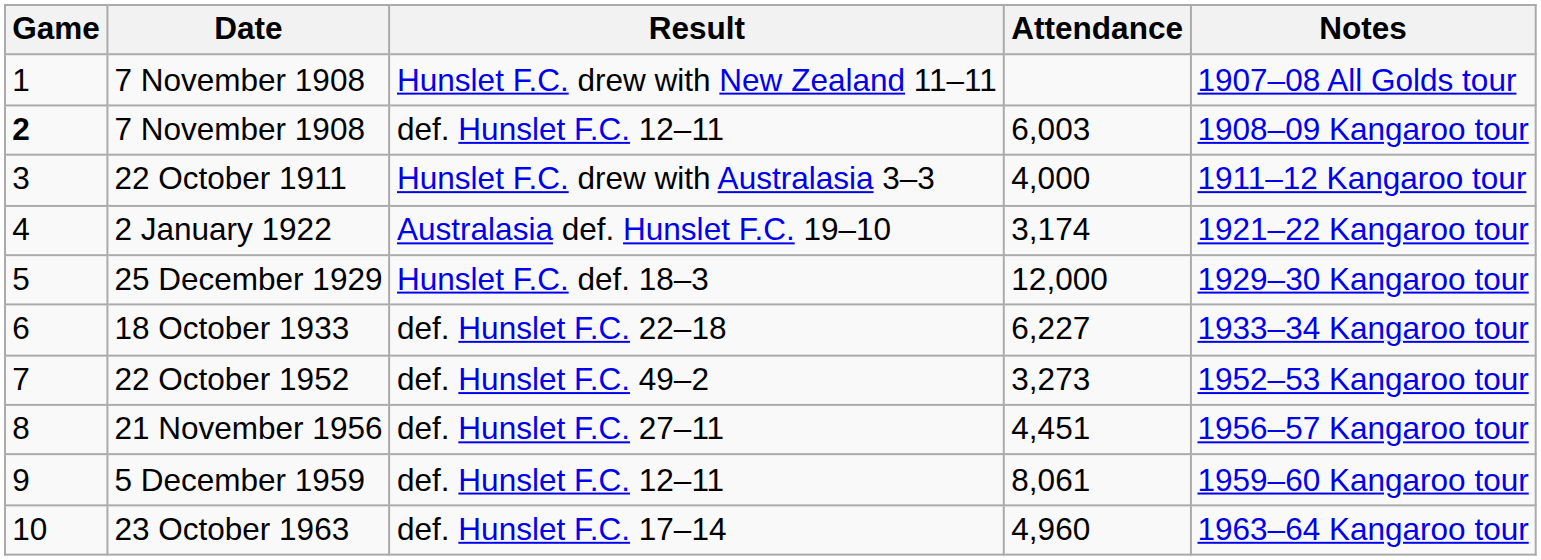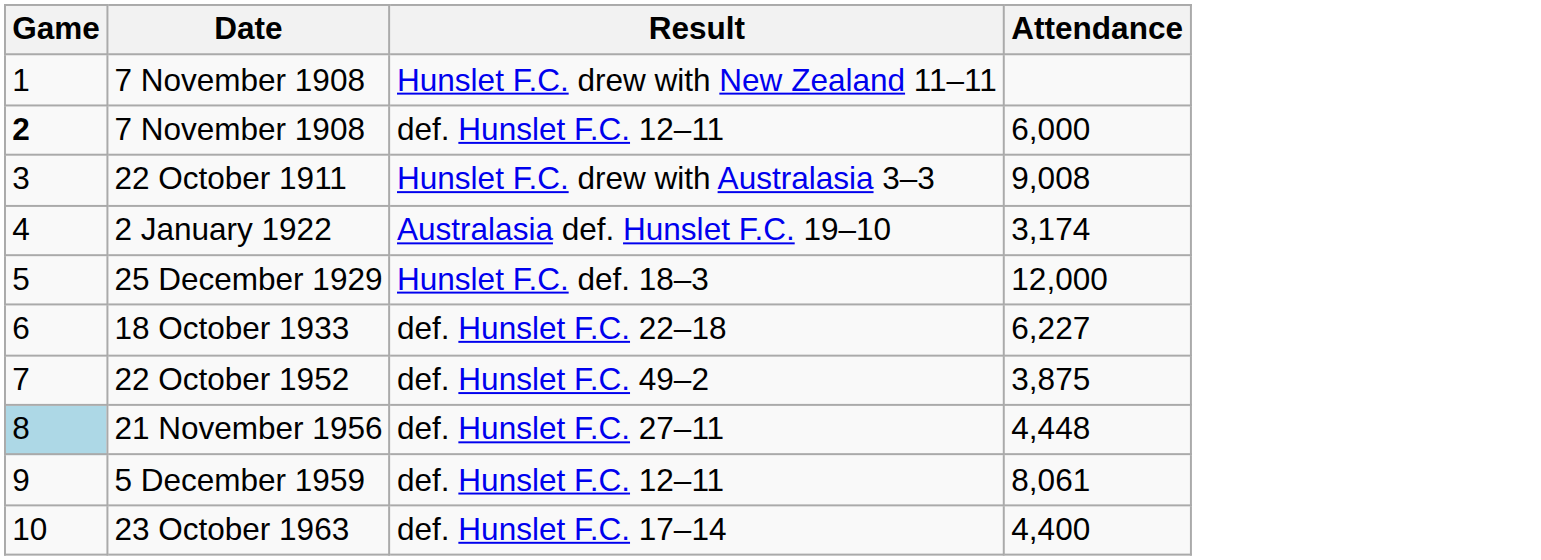 <table class="wikitable">
 <tr>
 <th>Game</th>
 <th>Date</th>
 <th>Result</th>
 <th>Attendance</th>
-<th>Notes</th>
 </tr>
 <tr>
 <td>1</td>
 <td>7 November 1908</td>
 <td> <a href='#'>Hunslet F.C.</a> drew with  <a href='#'>New Zealand</a> 11–11</td>
 <td></td>
-<td><a href='#'>1907–08 All Golds tour</a></td>
 </tr>
 <tr>
 <td><strong>2</strong></td>
 <td>7 November 1908</td>
 <td>  def.  <a href='#'>Hunslet F.C.</a> 12–11</td>
-<td>6,003</td>
-<td><a href='#'>1908–09 Kangaroo tour</a></td>
+<td>6,000</td>
 </tr>
 <tr>
 <td>3</td>
 <td>22 October 1911</td>
 <td> <a href='#'>Hunslet F.C.</a> drew with  <a href='#'>Australasia</a> 3–3</td>
-<td>4,000</td>
-<td><a href='#'>1911–12 Kangaroo tour</a></td>
+<td>9,008</td>
 </tr>
 <tr>
 <td>4</td>
 <td>2 January 1922</td>
 <td> <a href='#'>Australasia</a> def.  <a href='#'>Hunslet F.C.</a> 19–10</td>
 <td>3,174</td>
-<td><a href='#'>1921–22 Kangaroo tour</a></td>
 </tr>
 <tr>
 <td>5</td>
 <td>25 December 1929</td>
 <td> <a href='#'>Hunslet F.C.</a> def.   18–3</td>
 <td>12,000</td>
-<td><a href='#'>1929–30 Kangaroo tour</a></td>
 </tr>
 <tr>
 <td>6</td>
 <td>18 October 1933</td>
 <td>  def.  <a href='#'>Hunslet F.C.</a> 22–18</td>
 <td>6,227</td>
-<td><a href='#'>1933–34 Kangaroo tour</a></td>
 </tr>
 <tr>
 <td>7</td>
 <td>22 October 1952</td>
 <td>  def.  <a href='#'>Hunslet F.C.</a> 49–2</td>
-<td>3,273</td>
-<td><a href='#'>1952–53 Kangaroo tour</a></td>
+<td>3,875</td>
 </tr>
 <tr>
-<td>8</td>
+<td style="background: lightblue;">8</td>
 <td>21 November 1956</td>
 <td>  def.  <a href='#'>Hunslet F.C.</a> 27–11</td>
-<td>4,451</td>
-<td><a href='#'>1956–57 Kangaroo tour</a></td>
+<td>4,448</td>
 </tr>
 <tr>
 <td>9</td>
 <td>5 December 1959</td>
 <td>  def.  <a href='#'>Hunslet F.C.</a> 12–11</td>
 <td>8,061</td>
-<td><a href='#'>1959–60 Kangaroo tour</a></td>
 </tr>
 <tr>
 <td>10</td>
 <td>23 October 1963</td>
 <td>  def.  <a href='#'>Hunslet F.C.</a> 17–14</td>
-<td>4,960</td>
-<td><a href='#'>1963–64 Kangaroo tour</a></td>
+<td>4,400</td>
 </tr>
 </table>
